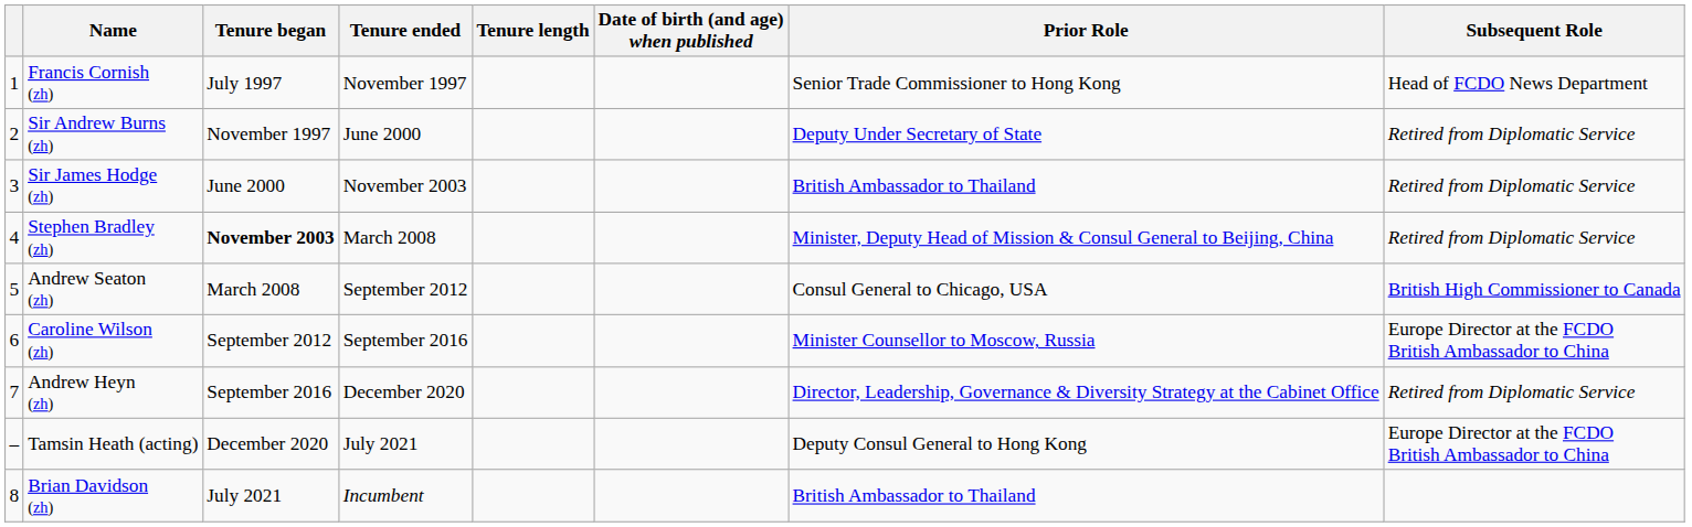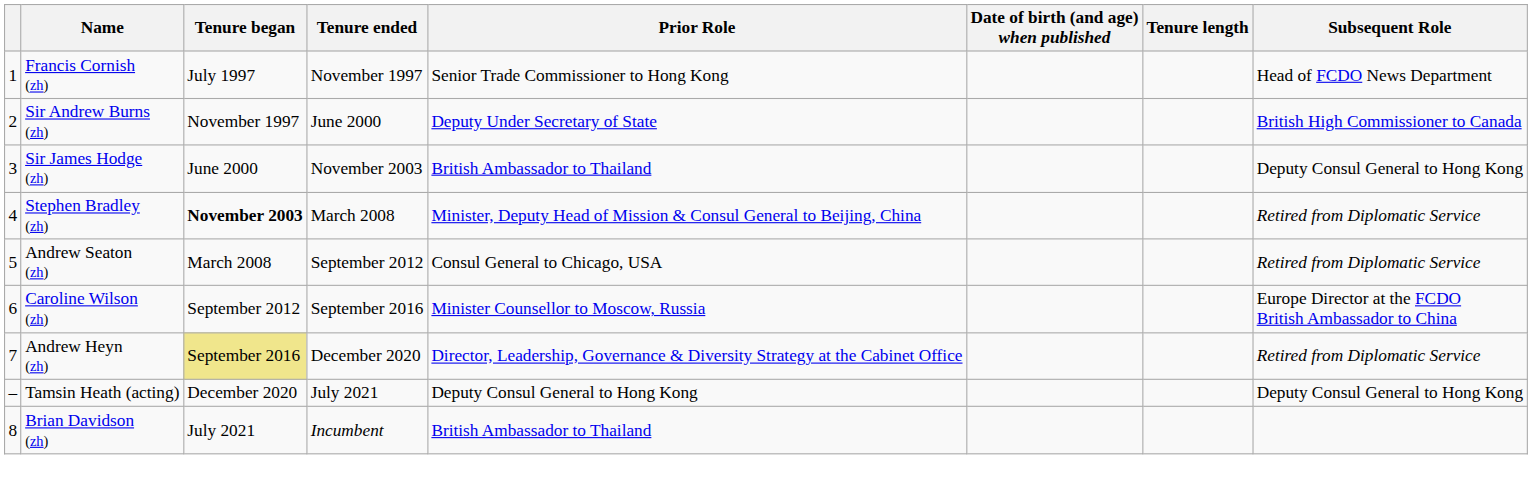 <table class="wikitable">
 <tr>
 <th></th>
 <th>Name</th>
 <th>Tenure began</th>
 <th>Tenure ended</th>
+<th>Prior Role</th>
+<th>Date of birth (and age)<br><em>when published</em></th>
 <th>Tenure length</th>
-<th>Date of birth (and age)<br><em>when published</em></th>
-<th>Prior Role</th>
 <th>Subsequent Role</th>
 </tr>
 <tr>
 <td>1</td>
 <td><a href='#'>Francis Cornish</a><br><small>(<a href='#'>zh</a>)</small></td>
 <td>July 1997</td>
 <td>November 1997</td>
+<td>Senior Trade Commissioner to Hong Kong</td>
 <td></td>
 <td></td>
-<td>Senior Trade Commissioner to Hong Kong</td>
 <td>Head of <a href='#'>FCDO</a> News Department</td>
 </tr>
 <tr>
 <td>2</td>
 <td><a href='#'>Sir Andrew Burns</a><br><small>(<a href='#'>zh</a>)</small></td>
 <td>November 1997</td>
 <td>June 2000</td>
+<td><a href='#'>Deputy Under Secretary of State</a></td>
 <td></td>
 <td></td>
-<td><a href='#'>Deputy Under Secretary of State</a></td>
-<td><em>Retired from Diplomatic Service</em></td>
+<td><a href='#'>British High Commissioner to Canada</a></td>
 </tr>
 <tr>
 <td>3</td>
 <td><a href='#'>Sir James Hodge</a><br><small>(<a href='#'>zh</a>)</small></td>
 <td>June 2000</td>
 <td>November 2003</td>
+<td><a href='#'>British Ambassador to Thailand</a></td>
 <td></td>
 <td></td>
-<td><a href='#'>British Ambassador to Thailand</a></td>
-<td><em>Retired from Diplomatic Service</em></td>
+<td>Deputy Consul General to Hong Kong</td>
 </tr>
 <tr>
 <td>4</td>
 <td><a href='#'>Stephen Bradley</a><br><small>(<a href='#'>zh</a>)</small></td>
 <td><strong>November 2003</strong></td>
 <td>March 2008</td>
+<td><a href='#'>Minister, Deputy Head of Mission & Consul General to Beijing, China</a></td>
 <td></td>
 <td></td>
-<td><a href='#'>Minister, Deputy Head of Mission & Consul General to Beijing, China</a></td>
 <td><em>Retired from Diplomatic Service</em></td>
 </tr>
 <tr>
 <td>5</td>
 <td>Andrew Seaton<br><small>(<a href='#'>zh</a>)</small></td>
 <td>March 2008</td>
 <td>September 2012</td>
+<td>Consul General to Chicago, USA</td>
 <td></td>
 <td></td>
-<td>Consul General to Chicago, USA</td>
-<td><a href='#'>British High Commissioner to Canada</a></td>
+<td><em>Retired from Diplomatic Service</em></td>
 </tr>
 <tr>
 <td>6</td>
 <td><a href='#'>Caroline Wilson</a><br><small>(<a href='#'>zh</a>)</small></td>
 <td>September 2012</td>
 <td>September 2016</td>
+<td><a href='#'>Minister Counsellor to Moscow, Russia</a></td>
 <td></td>
 <td></td>
-<td><a href='#'>Minister Counsellor to Moscow, Russia</a></td>
 <td>Europe Director at the <a href='#'>FCDO</a><br><a href='#'>British Ambassador to China</a></td>
 </tr>
 <tr>
 <td>7</td>
 <td>Andrew Heyn<br><small>(<a href='#'>zh</a>)</small><br></td>
-<td>September 2016</td>
+<td style="background: khaki;">September 2016</td>
 <td>December 2020</td>
+<td><a href='#'>Director, Leadership, Governance & Diversity Strategy at the Cabinet Office</a></td>
 <td></td>
 <td></td>
-<td><a href='#'>Director, Leadership, Governance & Diversity Strategy at the Cabinet Office</a></td>
 <td><em>Retired from Diplomatic Service</em></td>
 </tr>
 <tr>
 <td>–</td>
 <td>Tamsin Heath (acting)</td>
 <td>December 2020</td>
 <td>July 2021</td>
+<td>Deputy Consul General to Hong Kong</td>
 <td></td>
 <td></td>
 <td>Deputy Consul General to Hong Kong</td>
-<td>Europe Director at the <a href='#'>FCDO</a><br><a href='#'>British Ambassador to China</a></td>
 </tr>
 <tr>
 <td>8</td>
 <td><a href='#'>Brian Davidson</a><br><small>(<a href='#'>zh</a>)</small></td>
 <td>July 2021</td>
 <td><em>Incumbent</em></td>
+<td><a href='#'>British Ambassador to Thailand</a></td>
 <td></td>
 <td></td>
-<td><a href='#'>British Ambassador to Thailand</a></td>
 <td></td>
 </tr>
 </table>
